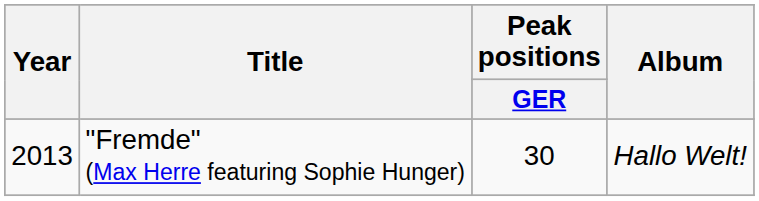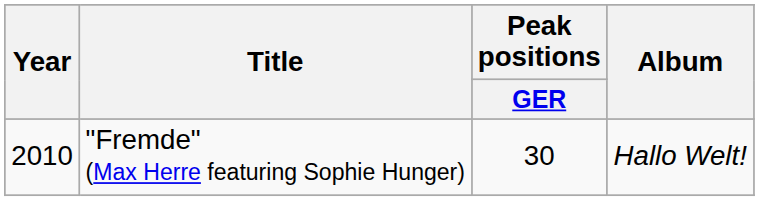 <table class="wikitable">
 <tr>
 <th rowspan="2">Year</th>
 <th rowspan="2">Title</th>
 <th colspan="1">Peak positions</th>
 <th rowspan="2">Album</th>
 </tr>
 <tr>
 <th scope="col" style="width:3em;font-size:90%;"><a href='#'>GER</a><br></th>
 </tr>
 <tr>
-<td style="text-align:center;">2013</td>
+<td style="text-align:center;">2010</td>
 <td>"Fremde"<br><small>(<a href='#'>Max Herre</a> featuring Sophie Hunger)</small></td>
 <td style="text-align:center;">30</td>
 <td style="text-align:center;"><em>Hallo Welt!</em></td>
 </tr>
 </table>
